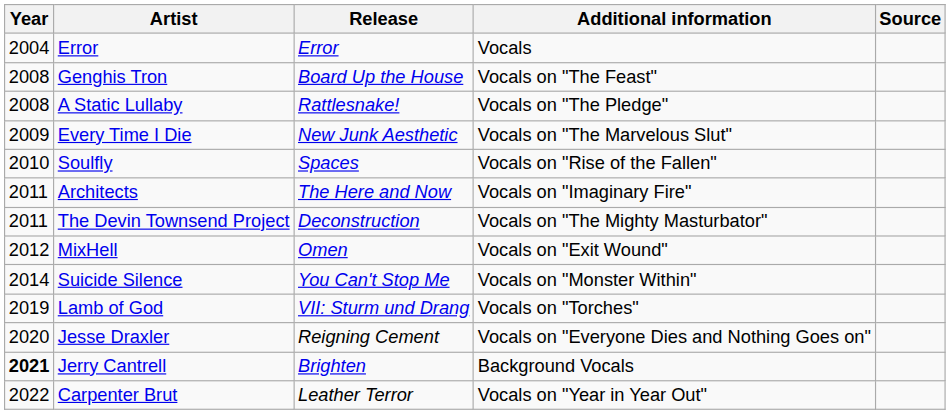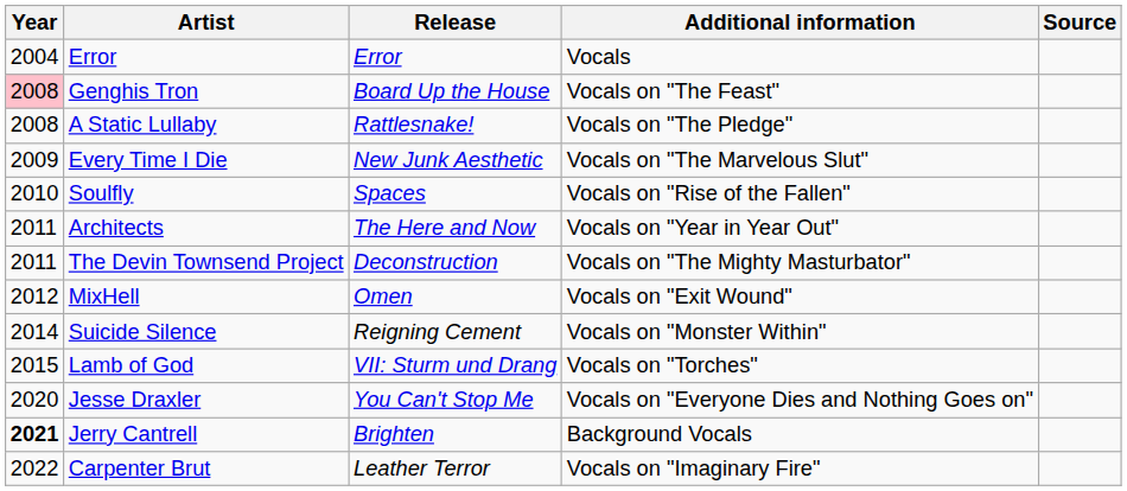 <table class="wikitable">
 <tr>
 <th>Year</th>
 <th>Artist</th>
 <th>Release</th>
 <th>Additional information</th>
 <th>Source</th>
 </tr>
 <tr>
 <td>2004</td>
 <td><a href='#'>Error</a></td>
 <td><a href='#'><em>Error</em></a></td>
 <td>Vocals</td>
 <td></td>
 </tr>
 <tr>
-<td>2008</td>
+<td style="background: pink;">2008</td>
 <td><a href='#'>Genghis Tron</a></td>
 <td><em><a href='#'>Board Up the House</a></em></td>
 <td>Vocals on "The Feast"</td>
 <td></td>
 </tr>
 <tr>
 <td>2008</td>
 <td><a href='#'>A Static Lullaby</a></td>
 <td><em><a href='#'>Rattlesnake!</a></em></td>
 <td>Vocals on "The Pledge"</td>
 <td></td>
 </tr>
 <tr>
 <td>2009</td>
 <td><a href='#'>Every Time I Die</a></td>
 <td><em><a href='#'>New Junk Aesthetic</a></em></td>
 <td>Vocals on "The Marvelous Slut"</td>
 <td></td>
 </tr>
 <tr>
 <td>2010</td>
 <td><a href='#'>Soulfly</a></td>
 <td><a href='#'><em>Spaces</em></a></td>
 <td>Vocals on "Rise of the Fallen"</td>
 <td></td>
 </tr>
 <tr>
 <td>2011</td>
 <td><a href='#'>Architects</a></td>
 <td><em><a href='#'>The Here and Now</a></em></td>
-<td>Vocals on "Imaginary Fire"</td>
+<td>Vocals on "Year in Year Out"</td>
 <td></td>
 </tr>
 <tr>
 <td>2011</td>
 <td><a href='#'>The Devin Townsend Project</a></td>
 <td><a href='#'><em>Deconstruction</em></a></td>
 <td>Vocals on "The Mighty Masturbator"</td>
 <td></td>
 </tr>
 <tr>
 <td>2012</td>
 <td><a href='#'>MixHell</a></td>
 <td><a href='#'><em>Omen</em></a></td>
 <td>Vocals on "Exit Wound"</td>
 <td></td>
 </tr>
 <tr>
 <td>2014</td>
 <td><a href='#'>Suicide Silence</a></td>
-<td><a href='#'><em>You Can't Stop Me</em></a></td>
+<td><em>Reigning Cement</em></td>
 <td>Vocals on "Monster Within"</td>
 <td></td>
 </tr>
 <tr>
-<td>2019</td>
+<td>2015</td>
 <td><a href='#'>Lamb of God</a></td>
 <td><em><a href='#'>VII: Sturm und Drang</a></em></td>
 <td>Vocals on "Torches"</td>
 <td></td>
 </tr>
 <tr>
 <td>2020</td>
 <td><a href='#'>Jesse Draxler</a></td>
-<td><em>Reigning Cement</em></td>
+<td><a href='#'><em>You Can't Stop Me</em></a></td>
 <td>Vocals on "Everyone Dies and Nothing Goes on"</td>
 <td></td>
 </tr>
 <tr>
 <td><strong>2021</strong></td>
 <td><a href='#'>Jerry Cantrell</a></td>
 <td><em><a href='#'>Brighten</a></em></td>
 <td>Background Vocals</td>
 <td></td>
 </tr>
 <tr>
 <td>2022</td>
 <td><a href='#'>Carpenter Brut</a></td>
 <td><em>Leather Terror</em></td>
-<td>Vocals on "Year in Year Out"</td>
+<td>Vocals on "Imaginary Fire"</td>
 <td></td>
 </tr>
 </table>
